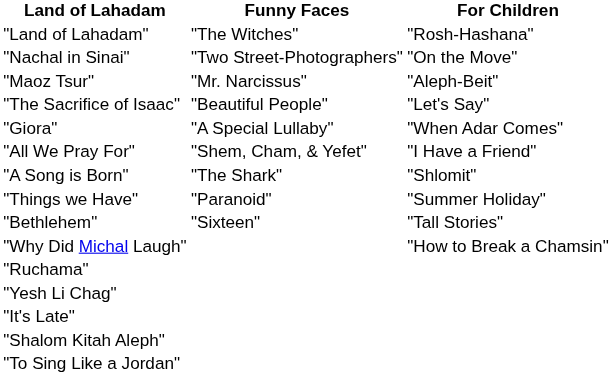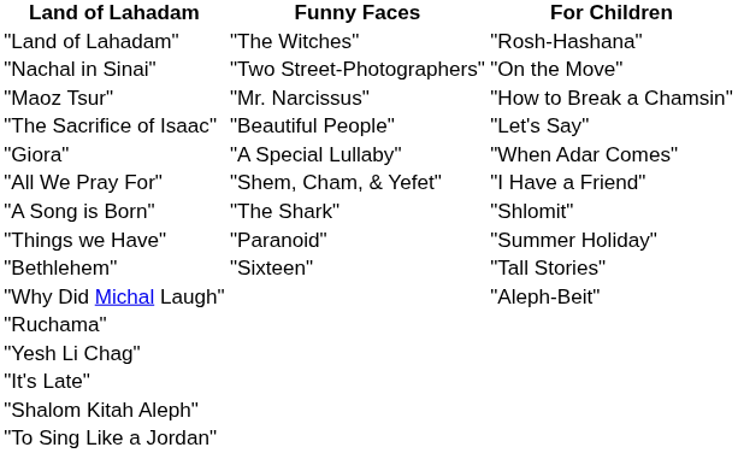 <table "class="wikitable">
 <tr>
 <th>Land of Lahadam</th>
 <th>Funny Faces</th>
 <th>For Children</th>
 </tr>
 <tr>
 <td>"Land of Lahadam"</td>
 <td>"The Witches"</td>
 <td>"Rosh-Hashana"</td>
 </tr>
 <tr>
 <td>"Nachal in Sinai"</td>
 <td>"Two Street-Photographers"</td>
 <td>"On the Move"</td>
 </tr>
 <tr>
 <td>"Maoz Tsur"</td>
 <td>"Mr. Narcissus"</td>
-<td>"Aleph-Beit"</td>
+<td>"How to Break a Chamsin"</td>
 </tr>
 <tr>
 <td>"The Sacrifice of Isaac"</td>
 <td>"Beautiful People"</td>
 <td>"Let's Say"</td>
 </tr>
 <tr>
 <td>"Giora"</td>
 <td>"A Special Lullaby"</td>
 <td>"When Adar Comes"</td>
 </tr>
 <tr>
 <td>"All We Pray For"</td>
 <td>"Shem, Cham, & Yefet"</td>
 <td>"I Have a Friend"</td>
 </tr>
 <tr>
 <td>"A Song is Born"</td>
 <td>"The Shark"</td>
 <td>"Shlomit"</td>
 </tr>
 <tr>
 <td>"Things we Have"</td>
 <td>"Paranoid"</td>
 <td>"Summer Holiday"</td>
 </tr>
 <tr>
 <td>"Bethlehem"</td>
 <td>"Sixteen"</td>
 <td>"Tall Stories"</td>
 </tr>
 <tr>
 <td>"Why Did <a href='#'>Michal</a> Laugh"</td>
 <td></td>
-<td>"How to Break a Chamsin"</td>
+<td>"Aleph-Beit"</td>
 </tr>
 <tr>
 <td>"Ruchama"</td>
 </tr>
 <tr>
 <td>"Yesh Li Chag"</td>
 </tr>
 <tr>
 <td>"It's Late"</td>
 </tr>
 <tr>
 <td>"Shalom Kitah Aleph"</td>
 </tr>
 <tr>
 <td>"To Sing Like a Jordan"</td>
 </tr>
 </table>
